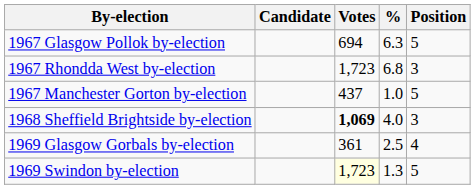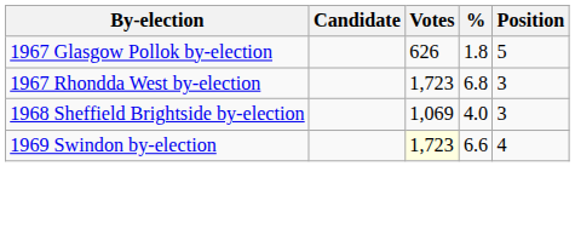 <table class="wikitable sortable">
 <tr>
 <th>By-election</th>
 <th>Candidate</th>
 <th>Votes</th>
 <th>%</th>
 <th>Position</th>
 </tr>
 <tr>
 <td><a href='#'>1967 Glasgow Pollok by-election</a></td>
 <td></td>
-<td>694</td>
-<td>6.3</td>
+<td>626</td>
+<td>1.8</td>
 <td>5</td>
 </tr>
 <tr>
 <td><a href='#'>1967 Rhondda West by-election</a></td>
 <td></td>
 <td>1,723</td>
 <td>6.8</td>
 <td>3</td>
 </tr>
 <tr>
-<td><a href='#'>1967 Manchester Gorton by-election</a></td>
-<td></td>
-<td>437</td>
-<td>1.0</td>
-<td>5</td>
-</tr>
-<tr>
 <td><a href='#'>1968 Sheffield Brightside by-election</a></td>
 <td></td>
-<td><strong>1,069</strong></td>
+<td>1,069</td>
 <td>4.0</td>
 <td>3</td>
-</tr>
-<tr>
-<td><a href='#'>1969 Glasgow Gorbals by-election</a></td>
-<td></td>
-<td>361</td>
-<td>2.5</td>
-<td>4</td>
 </tr>
 <tr>
 <td><a href='#'>1969 Swindon by-election</a></td>
 <td></td>
 <td style="background: lightyellow;">1,723</td>
-<td>1.3</td>
-<td>5</td>
+<td>6.6</td>
+<td>4</td>
 </tr>
 </table>
